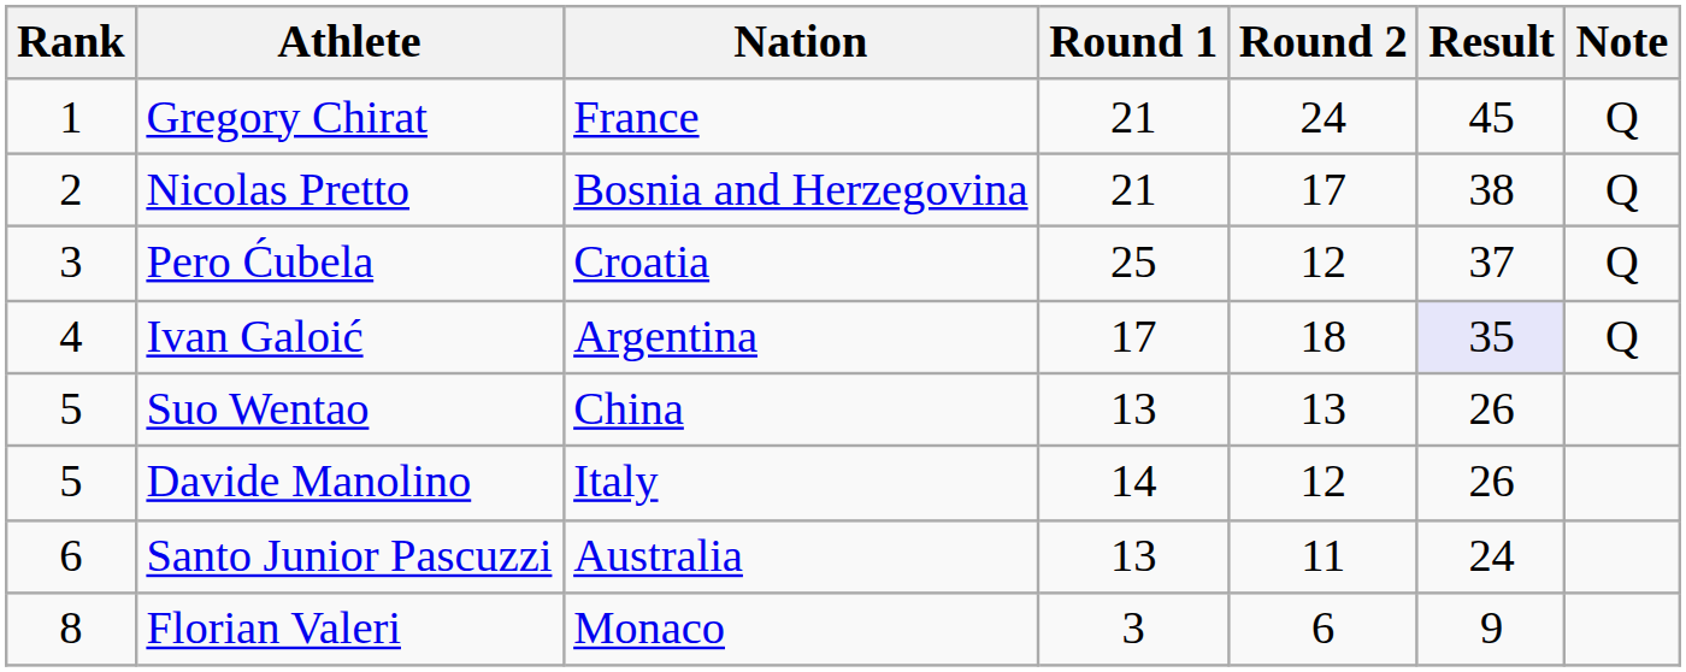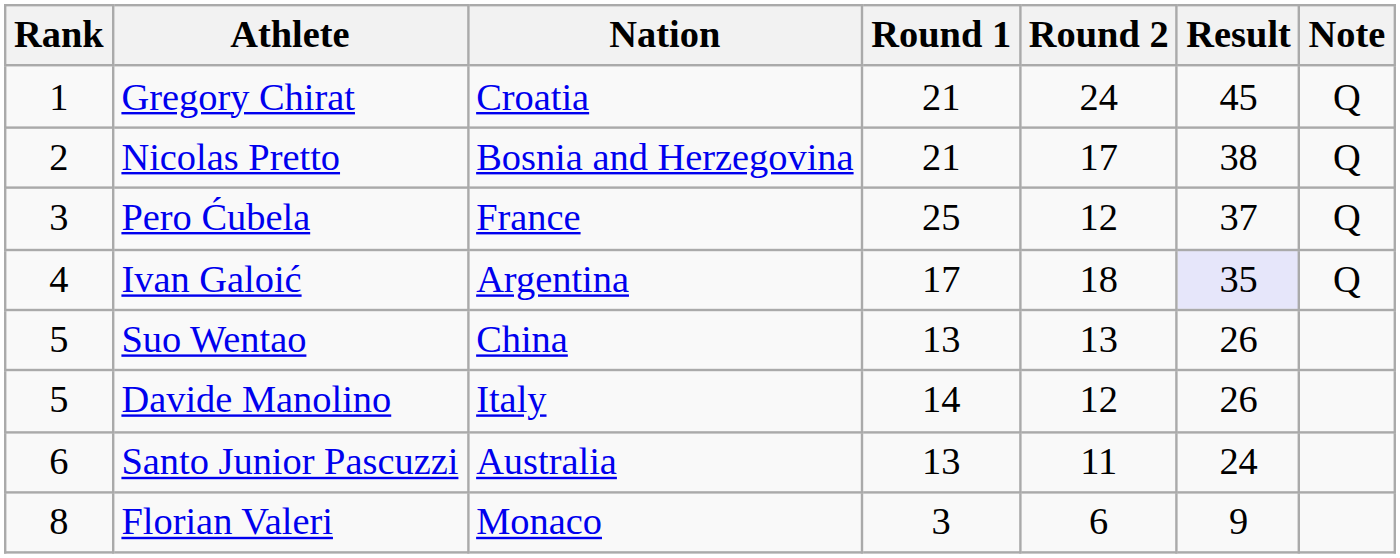 <table class="wikitable sortable" style="text-align:center">
 <tr>
 <th>Rank</th>
 <th>Athlete</th>
 <th>Nation</th>
 <th>Round 1</th>
 <th>Round 2</th>
 <th>Result</th>
 <th>Note</th>
 </tr>
 <tr>
 <td>1</td>
 <td align=left><a href='#'>Gregory Chirat</a></td>
-<td align=left> <a href='#'>France</a></td>
+<td align=left> <a href='#'>Croatia</a></td>
 <td>21</td>
 <td>24</td>
 <td>45</td>
 <td>Q</td>
 </tr>
 <tr>
 <td>2</td>
 <td align=left><a href='#'>Nicolas Pretto</a></td>
 <td align=left> <a href='#'>Bosnia and Herzegovina</a></td>
 <td>21</td>
 <td>17</td>
 <td>38</td>
 <td>Q</td>
 </tr>
 <tr>
 <td>3</td>
 <td align=left><a href='#'>Pero Ćubela</a></td>
-<td align=left> <a href='#'>Croatia</a></td>
+<td align=left> <a href='#'>France</a></td>
 <td>25</td>
 <td>12</td>
 <td>37</td>
 <td>Q</td>
 </tr>
 <tr>
 <td>4</td>
 <td align=left><a href='#'>Ivan Galoić</a></td>
 <td align=left> <a href='#'>Argentina</a></td>
 <td>17</td>
 <td>18</td>
 <td style="background: lavender;">35</td>
 <td>Q</td>
 </tr>
 <tr>
 <td>5</td>
 <td align=left><a href='#'>Suo Wentao</a></td>
 <td align=left> <a href='#'>China</a></td>
 <td>13</td>
 <td>13</td>
 <td>26</td>
 <td></td>
 </tr>
 <tr>
 <td>5</td>
 <td align=left><a href='#'>Davide Manolino</a></td>
 <td align=left> <a href='#'>Italy</a></td>
 <td>14</td>
 <td>12</td>
 <td>26</td>
 <td></td>
 </tr>
 <tr>
 <td>6</td>
 <td align=left><a href='#'>Santo Junior Pascuzzi</a></td>
 <td align=left> <a href='#'>Australia</a></td>
 <td>13</td>
 <td>11</td>
 <td>24</td>
 <td></td>
 </tr>
 <tr>
 <td>8</td>
 <td align=left><a href='#'>Florian Valeri</a></td>
 <td align=left> <a href='#'>Monaco</a></td>
 <td>3</td>
 <td>6</td>
 <td>9</td>
 <td></td>
 </tr>
 </table>
